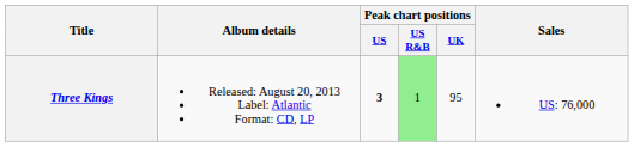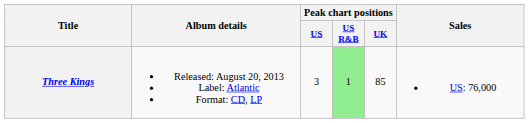 <table class="wikitable plainrowheaders" style="text-align:center;">
 <tr>
 <th scope="col" rowspan="2" style="width:12em;">Title</th>
 <th scope="col" rowspan="2" style="width:16em;">Album details</th>
 <th scope="col" colspan="3">Peak chart positions</th>
 <th scope="col" rowspan="2" style="width:12em;">Sales</th>
 </tr>
 <tr>
 <th scope="col" style="width:3em;font-size:90%;"><a href='#'>US</a><br></th>
 <th scope="col" style="width:3em;font-size:90%;"><a href='#'>US R&B</a><br></th>
 <th scope="col" style="width:3em;font-size:90%;"><a href='#'>UK</a><br></th>
 </tr>
 <tr>
 <th scope="row"><em><a href='#'>Three Kings</a></em></th>
 <td><br><ul><li>Released: August 20, 2013</li><li>Label: <a href='#'>Atlantic</a></li><li>Format: <a href='#'>CD</a>, <a href='#'>LP</a></li></ul></td>
-<td><strong>3</strong></td>
+<td>3</td>
 <td style="background: lightgreen;">1</td>
-<td>95</td>
+<td>85</td>
 <td><br><ul><li><a href='#'>US</a>: 76,000</li></ul></td>
 </tr>
 </table>
